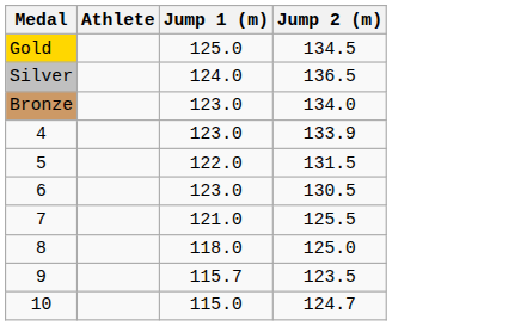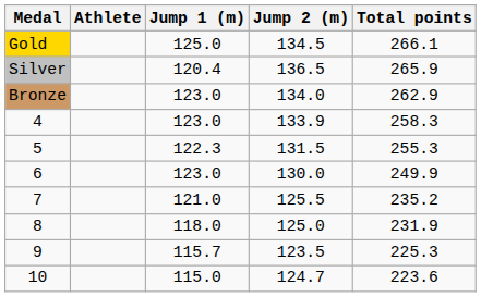 <table class="wikitable">
 <tr>
 <th>Medal</th>
 <th>Athlete</th>
 <th>Jump 1 (m)</th>
 <th>Jump 2 (m)</th>
+<th>Total points</th>
 </tr>
 <tr>
 <td bgcolor="gold">Gold</td>
 <td></td>
 <td align=center>125.0</td>
 <td align=center>134.5</td>
+<td align=center>266.1</td>
 </tr>
 <tr>
 <td bgcolor="silver">Silver</td>
 <td></td>
-<td align=center>124.0</td>
+<td align=center>120.4</td>
 <td align=center>136.5</td>
+<td align=center>265.9</td>
 </tr>
 <tr>
 <td bgcolor="CC9966">Bronze</td>
 <td></td>
 <td align=center>123.0</td>
 <td align=center>134.0</td>
+<td align=center>262.9</td>
 </tr>
 <tr>
 <td align=center>4</td>
 <td></td>
 <td align=center>123.0</td>
 <td align=center>133.9</td>
+<td align=center>258.3</td>
 </tr>
 <tr>
 <td align=center>5</td>
 <td></td>
-<td align=center>122.0</td>
+<td align=center>122.3</td>
 <td align=center>131.5</td>
+<td align=center>255.3</td>
 </tr>
 <tr>
 <td align=center>6</td>
 <td></td>
 <td align=center>123.0</td>
-<td align=center>130.5</td>
+<td align=center>130.0</td>
+<td align=center>249.9</td>
 </tr>
 <tr>
 <td align=center>7</td>
 <td></td>
 <td align=center>121.0</td>
 <td align=center>125.5</td>
+<td align=center>235.2</td>
 </tr>
 <tr>
 <td align=center>8</td>
 <td></td>
 <td align=center>118.0</td>
 <td align=center>125.0</td>
+<td align=center>231.9</td>
 </tr>
 <tr>
 <td align=center>9</td>
 <td></td>
 <td align=center>115.7</td>
 <td align=center>123.5</td>
+<td align=center>225.3</td>
 </tr>
 <tr>
 <td align=center>10</td>
 <td></td>
 <td align=center>115.0</td>
 <td align=center>124.7</td>
+<td align=center>223.6</td>
 </tr>
 </table>
